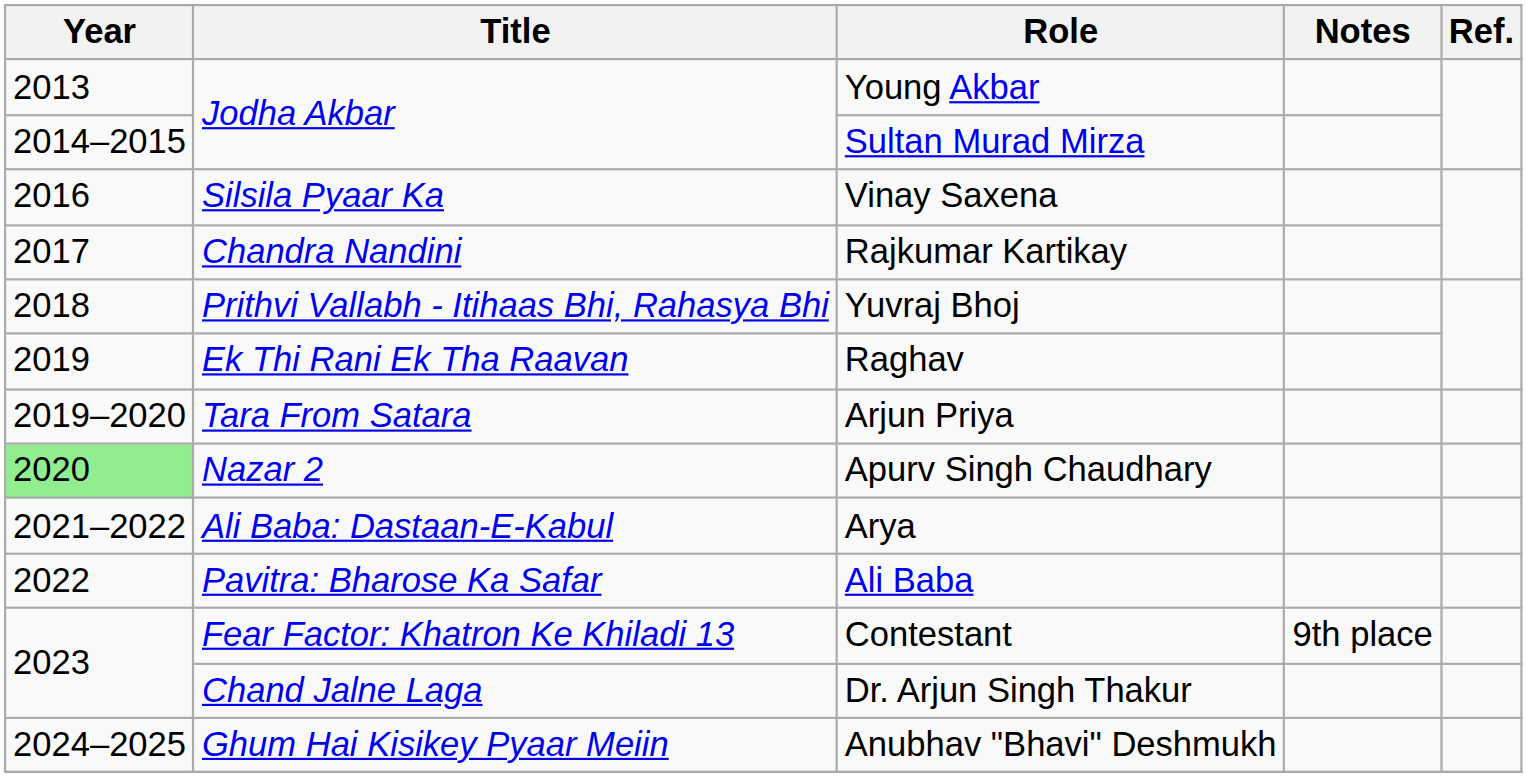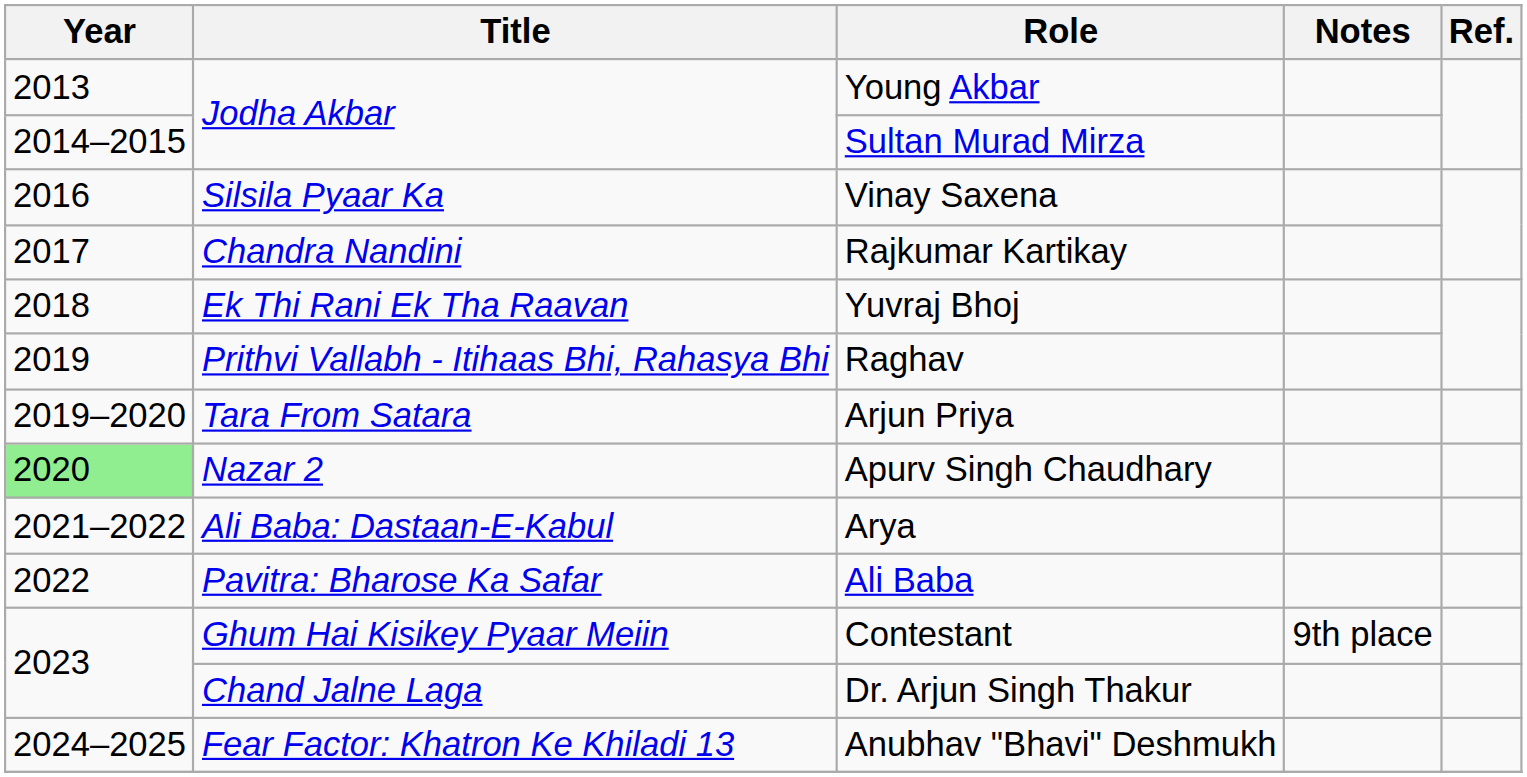 <table class="wikitable sortable">
 <tr>
 <th>Year</th>
 <th>Title</th>
 <th>Role</th>
 <th>Notes</th>
 <th>Ref.</th>
 </tr>
 <tr>
 <td>2013</td>
 <td rowspan = "2"><em><a href='#'>Jodha Akbar</a></em></td>
 <td>Young <a href='#'>Akbar</a></td>
 <td></td>
 <td rowspan="2"></td>
 </tr>
 <tr>
 <td>2014–2015</td>
 <td><a href='#'>Sultan Murad Mirza</a></td>
 <td></td>
 </tr>
 <tr>
 <td>2016</td>
 <td><em><a href='#'>Silsila Pyaar Ka</a></em></td>
 <td>Vinay Saxena</td>
 <td></td>
 <td rowspan="2"></td>
 </tr>
 <tr>
 <td>2017</td>
 <td><em><a href='#'>Chandra Nandini</a></em></td>
 <td>Rajkumar Kartikay</td>
 <td></td>
 </tr>
 <tr>
 <td>2018</td>
-<td><em><a href='#'>Prithvi Vallabh - Itihaas Bhi, Rahasya Bhi</a></em></td>
+<td><em><a href='#'>Ek Thi Rani Ek Tha Raavan</a></em></td>
 <td>Yuvraj Bhoj</td>
 <td></td>
 <td rowspan="2"></td>
 </tr>
 <tr>
 <td>2019</td>
-<td><em><a href='#'>Ek Thi Rani Ek Tha Raavan</a></em></td>
+<td><em><a href='#'>Prithvi Vallabh - Itihaas Bhi, Rahasya Bhi</a></em></td>
 <td>Raghav</td>
 <td></td>
 </tr>
 <tr>
 <td>2019–2020</td>
 <td><em><a href='#'>Tara From Satara</a></em></td>
 <td>Arjun Priya</td>
 <td></td>
 <td></td>
 </tr>
 <tr>
 <td style="background: lightgreen;">2020</td>
 <td><em><a href='#'> Nazar 2</a></em></td>
 <td>Apurv Singh Chaudhary</td>
 <td></td>
 <td></td>
 </tr>
 <tr>
 <td>2021–2022</td>
 <td><em><a href='#'> Ali Baba: Dastaan-E-Kabul</a></em></td>
 <td>Arya</td>
 <td></td>
 <td></td>
 </tr>
 <tr>
 <td>2022</td>
 <td><em><a href='#'>Pavitra: Bharose Ka Safar</a></em></td>
 <td><a href='#'>Ali Baba</a></td>
 <td></td>
 <td></td>
 </tr>
 <tr>
 <td rowspan="2">2023</td>
-<td><em><a href='#'>Fear Factor: Khatron Ke Khiladi 13</a></em></td>
+<td><em><a href='#'>Ghum Hai Kisikey Pyaar Meiin</a></em></td>
 <td>Contestant</td>
 <td>9th place</td>
 <td></td>
 </tr>
 <tr>
 <td><em><a href='#'>Chand Jalne Laga</a></em></td>
 <td>Dr. Arjun Singh Thakur</td>
 <td></td>
 <td></td>
 </tr>
 <tr>
 <td>2024–2025</td>
-<td><em><a href='#'>Ghum Hai Kisikey Pyaar Meiin</a></em></td>
+<td><em><a href='#'>Fear Factor: Khatron Ke Khiladi 13</a></em></td>
 <td>Anubhav "Bhavi" Deshmukh</td>
 <td></td>
 <td></td>
 </tr>
 <tr>
 </tr>
 </table>
